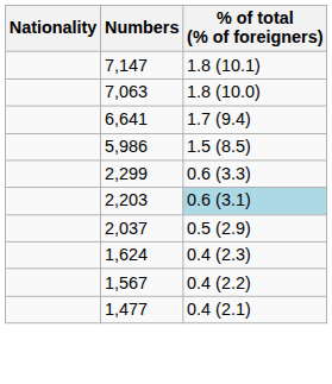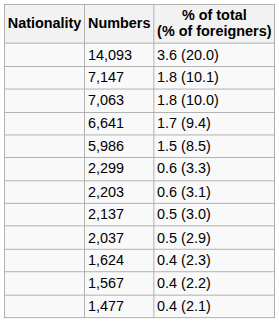 <table class="wikitable floatright">
 <tr>
 <th>Nationality</th>
 <th>Numbers</th>
 <th>% of total<br>(% of foreigners)</th>
+</tr>
+<tr>
+<td></td>
+<td>14,093</td>
+<td>3.6 (20.0)</td>
 </tr>
 <tr>
 <td></td>
 <td>7,147</td>
 <td>1.8 (10.1)</td>
 </tr>
 <tr>
 <td></td>
 <td>7,063</td>
 <td>1.8 (10.0)</td>
 </tr>
 <tr>
 <td></td>
 <td>6,641</td>
 <td>1.7 (9.4)</td>
 </tr>
 <tr>
 <td></td>
 <td>5,986</td>
 <td>1.5 (8.5)</td>
 </tr>
 <tr>
 <td></td>
 <td>2,299</td>
 <td>0.6 (3.3)</td>
 </tr>
 <tr>
 <td></td>
 <td>2,203</td>
-<td style="background: lightblue;">0.6 (3.1)</td>
+<td>0.6 (3.1)</td>
+</tr>
+<tr>
+<td></td>
+<td>2,137</td>
+<td>0.5 (3.0)</td>
 </tr>
 <tr>
 <td></td>
 <td>2,037</td>
 <td>0.5 (2.9)</td>
 </tr>
 <tr>
 <td></td>
 <td>1,624</td>
 <td>0.4 (2.3)</td>
 </tr>
 <tr>
 <td></td>
 <td>1,567</td>
 <td>0.4 (2.2)</td>
 </tr>
 <tr>
 <td></td>
 <td>1,477</td>
 <td>0.4 (2.1)</td>
 </tr>
 </table>
